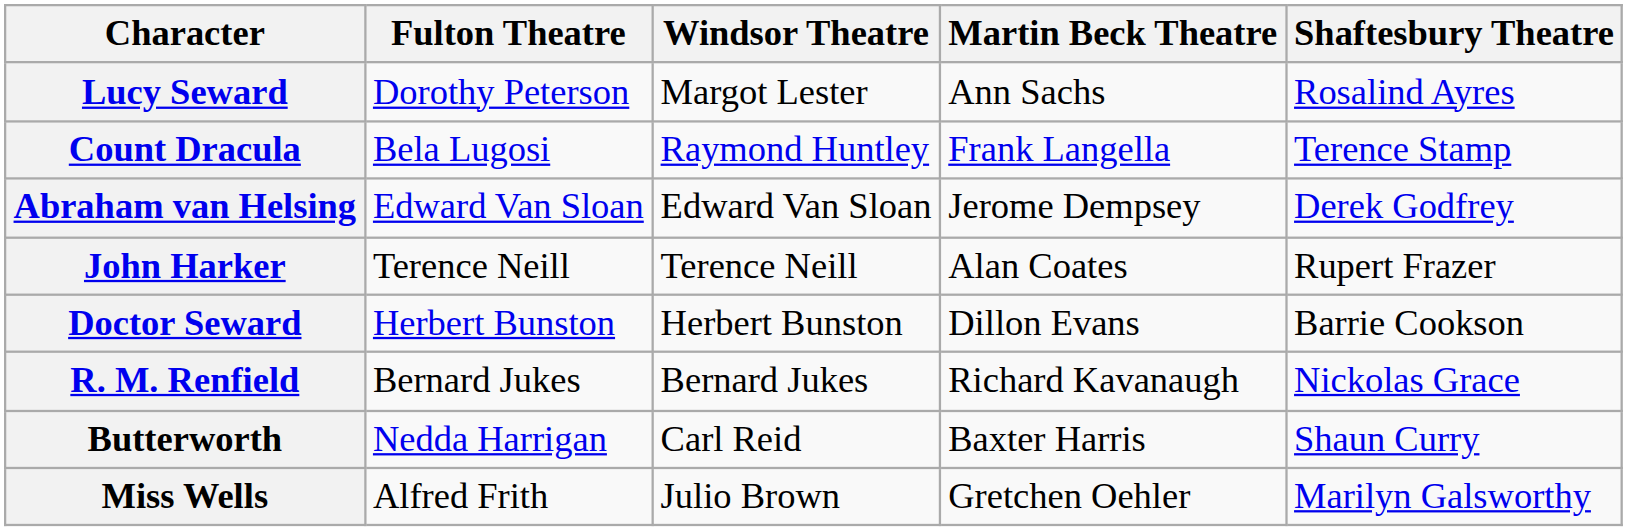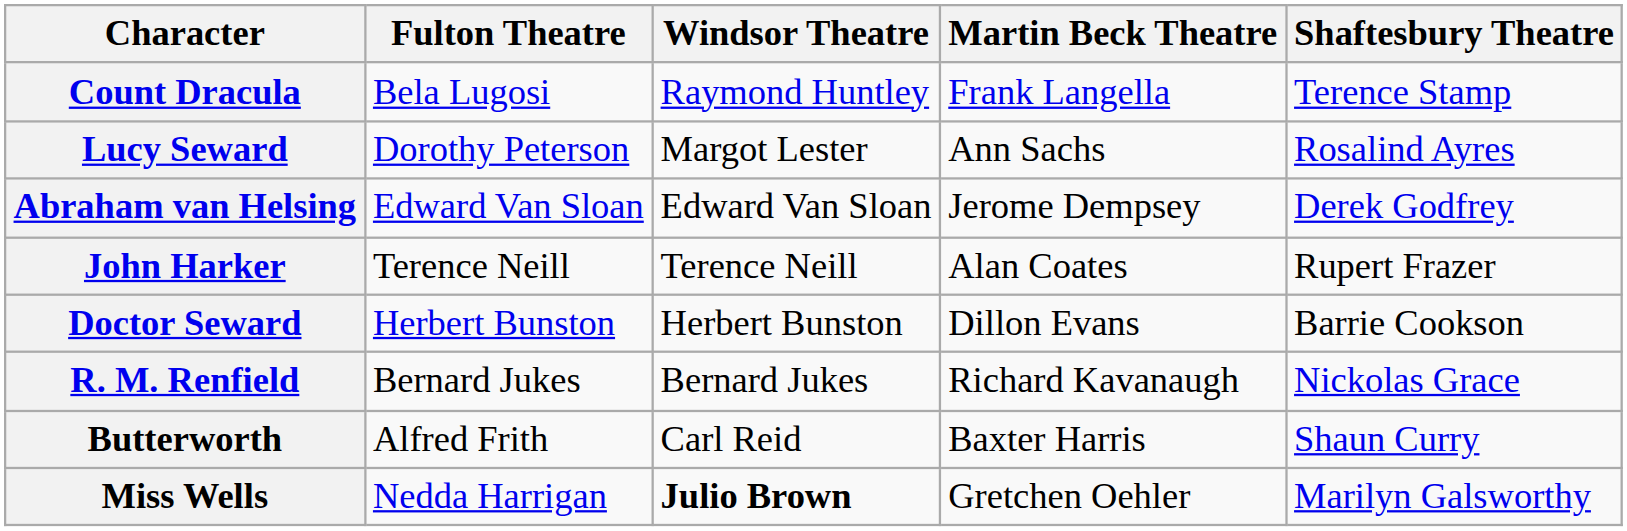 <table class="wikitable sortable plainrowheaders">
 <tr>
 <th scope="col">Character</th>
 <th scope="col">Fulton Theatre</th>
 <th scope="col">Windsor Theatre</th>
 <th scope="col">Martin Beck Theatre</th>
 <th scope="col">Shaftesbury Theatre</th>
 </tr>
 <tr>
+<th Scope="row"><a href='#'>Count Dracula</a></th>
+<td><a href='#'>Bela Lugosi</a></td>
+<td><a href='#'>Raymond Huntley</a></td>
+<td><a href='#'>Frank Langella</a></td>
+<td><a href='#'>Terence Stamp</a></td>
+</tr>
+<tr>
 <th Scope="row"><a href='#'>Lucy Seward</a></th>
 <td><a href='#'>Dorothy Peterson</a></td>
 <td>Margot Lester</td>
 <td>Ann Sachs</td>
 <td><a href='#'>Rosalind Ayres</a></td>
-</tr>
-<tr>
-<th Scope="row"><a href='#'>Count Dracula</a></th>
-<td><a href='#'>Bela Lugosi</a></td>
-<td><a href='#'>Raymond Huntley</a></td>
-<td><a href='#'>Frank Langella</a></td>
-<td><a href='#'>Terence Stamp</a></td>
 </tr>
 <tr>
 <th Scope="row"><a href='#'>Abraham van Helsing</a></th>
 <td><a href='#'>Edward Van Sloan</a></td>
 <td>Edward Van Sloan</td>
 <td>Jerome Dempsey</td>
 <td><a href='#'>Derek Godfrey</a></td>
 </tr>
 <tr>
 <th Scope="row"><a href='#'>John Harker</a></th>
 <td>Terence Neill</td>
 <td>Terence Neill</td>
 <td>Alan Coates</td>
 <td>Rupert Frazer</td>
 </tr>
 <tr>
 <th Scope="row"><a href='#'>Doctor Seward</a></th>
 <td><a href='#'>Herbert Bunston</a></td>
 <td>Herbert Bunston</td>
 <td>Dillon Evans</td>
 <td>Barrie Cookson</td>
 </tr>
 <tr>
 <th Scope="row"><a href='#'>R. M. Renfield</a></th>
 <td>Bernard Jukes</td>
 <td>Bernard Jukes</td>
 <td>Richard Kavanaugh</td>
 <td><a href='#'>Nickolas Grace</a></td>
 </tr>
 <tr>
 <th Scope="row">Butterworth</th>
-<td><a href='#'>Nedda Harrigan</a></td>
+<td>Alfred Frith</td>
 <td>Carl Reid</td>
 <td>Baxter Harris</td>
 <td><a href='#'>Shaun Curry</a></td>
 </tr>
 <tr>
 <th Scope="row">Miss Wells</th>
-<td>Alfred Frith</td>
-<td>Julio Brown</td>
+<td><a href='#'>Nedda Harrigan</a></td>
+<td><strong>Julio Brown</strong></td>
 <td>Gretchen Oehler</td>
 <td><a href='#'>Marilyn Galsworthy</a></td>
 </tr>
 </table>
